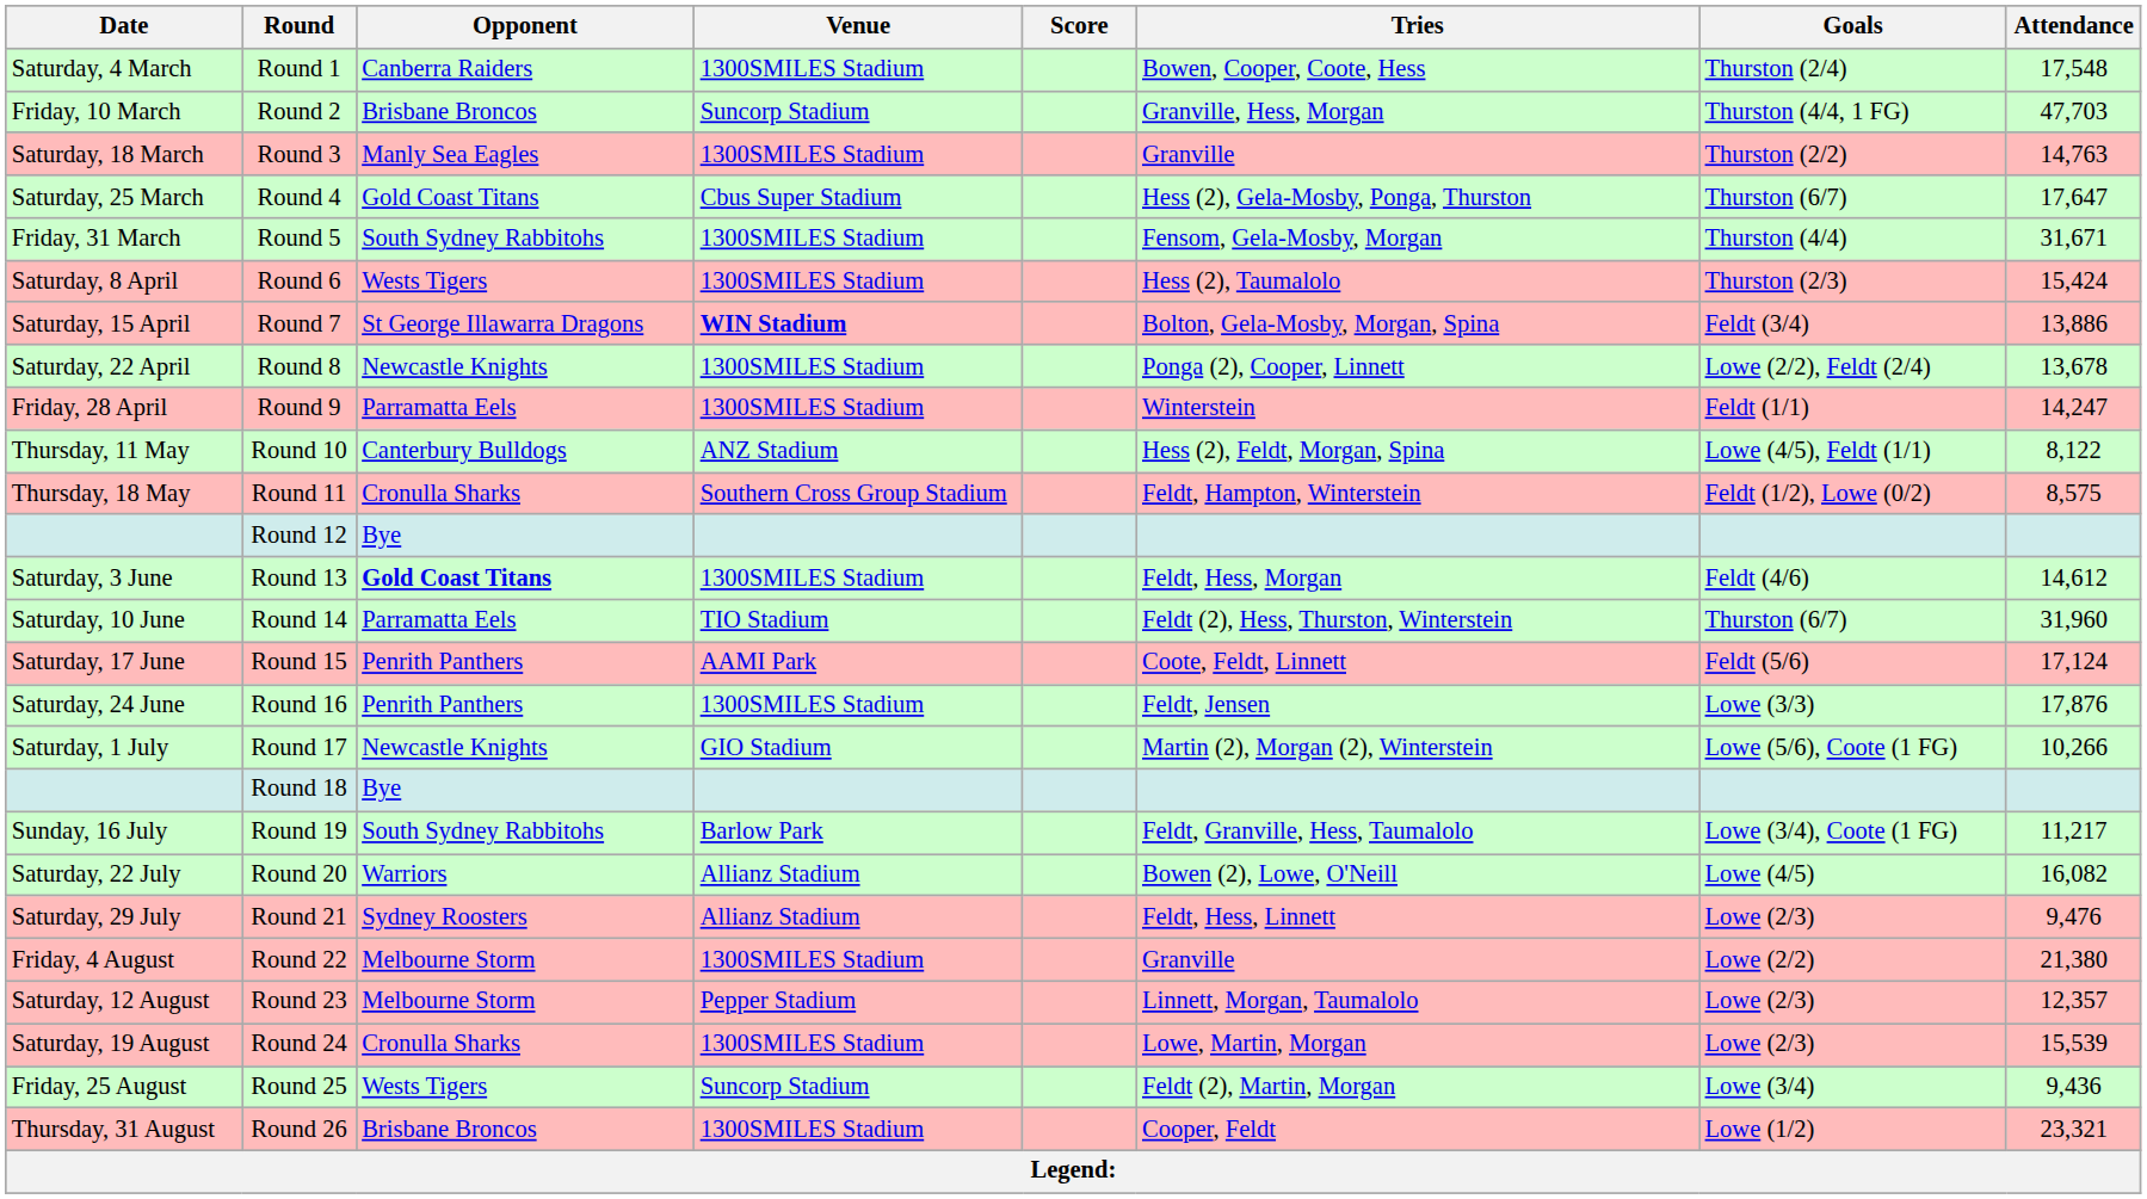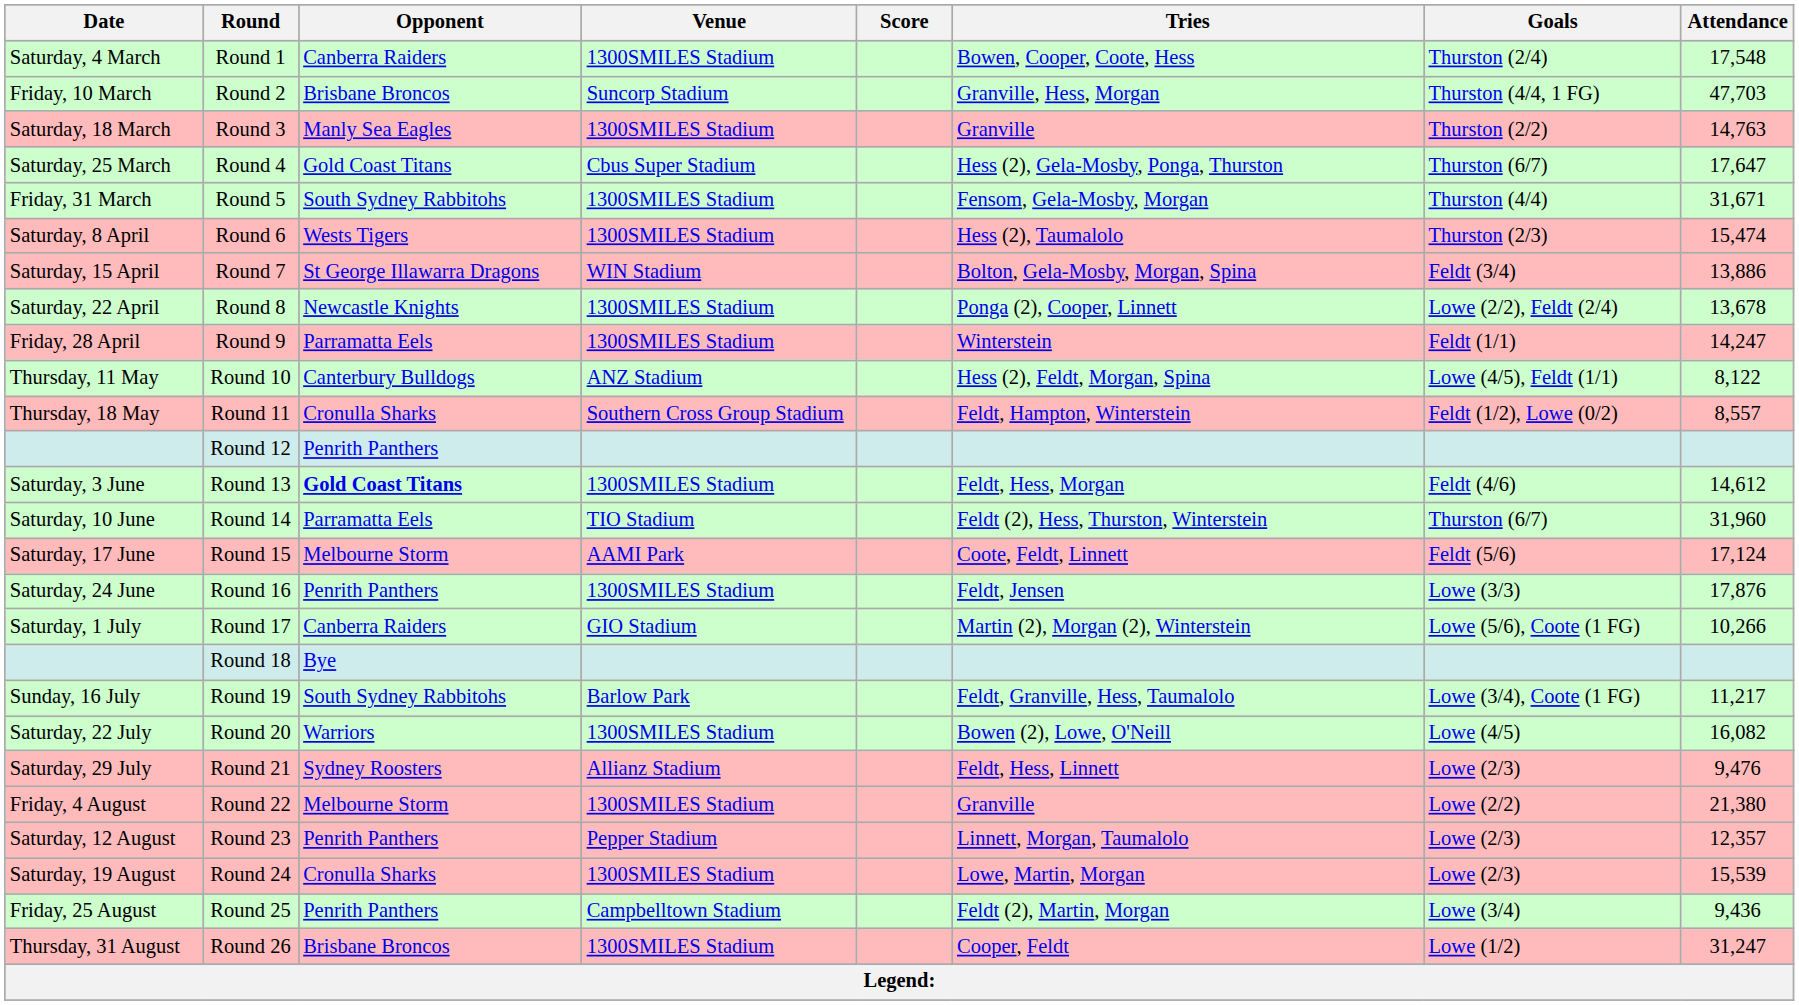 <table class="wikitable" style="font-size:75%;">
 <tr>
 <th style="width:110px;">Date</th>
 <th style="width:50px;">Round</th>
 <th style="width:160px;">Opponent</th>
 <th style="width:155px;">Venue</th>
 <th style="width:50px;">Score</th>
 <th style="width:270px;">Tries</th>
 <th style="width:145px;">Goals</th>
 <th style="width:60px;">Attendance</th>
 </tr>
 <tr style="background:#cfc;">
 <td>Saturday, 4 March</td>
 <td style="text-align:center;">Round 1</td>
 <td> <a href='#'>Canberra Raiders</a></td>
 <td><a href='#'>1300SMILES Stadium</a></td>
 <td style="text-align:center;"></td>
 <td><a href='#'>Bowen</a>, <a href='#'>Cooper</a>, <a href='#'>Coote</a>, <a href='#'>Hess</a></td>
 <td><a href='#'>Thurston</a> (2/4)</td>
 <td style="text-align:center;">17,548</td>
 </tr>
 <tr style="background:#cfc;">
 <td>Friday, 10 March</td>
 <td style="text-align:center;">Round 2</td>
 <td> <a href='#'>Brisbane Broncos</a></td>
 <td><a href='#'>Suncorp Stadium</a></td>
 <td style="text-align:center;"></td>
 <td><a href='#'>Granville</a>, <a href='#'>Hess</a>, <a href='#'>Morgan</a></td>
 <td><a href='#'>Thurston</a> (4/4, 1 FG)</td>
 <td style="text-align:center;">47,703</td>
 </tr>
 <tr style="background:#fbb;">
 <td>Saturday, 18 March</td>
 <td style="text-align:center;">Round 3</td>
 <td> <a href='#'>Manly Sea Eagles</a></td>
 <td><a href='#'>1300SMILES Stadium</a></td>
 <td style="text-align:center;"></td>
 <td><a href='#'>Granville</a></td>
 <td><a href='#'>Thurston</a> (2/2)</td>
 <td style="text-align:center;">14,763</td>
 </tr>
 <tr style="background:#cfc;">
 <td>Saturday, 25 March</td>
 <td style="text-align:center;">Round 4</td>
 <td> <a href='#'>Gold Coast Titans</a></td>
 <td><a href='#'>Cbus Super Stadium</a></td>
 <td style="text-align:center;"></td>
 <td><a href='#'>Hess</a> (2), <a href='#'>Gela-Mosby</a>, <a href='#'>Ponga</a>, <a href='#'>Thurston</a></td>
 <td><a href='#'>Thurston</a> (6/7)</td>
 <td style="text-align:center;">17,647</td>
 </tr>
 <tr style="background:#cfc;">
 <td>Friday, 31 March</td>
 <td style="text-align:center;">Round 5</td>
 <td> <a href='#'>South Sydney Rabbitohs</a></td>
 <td><a href='#'>1300SMILES Stadium</a></td>
 <td style="text-align:center;"></td>
 <td><a href='#'>Fensom</a>, <a href='#'>Gela-Mosby</a>, <a href='#'>Morgan</a></td>
 <td><a href='#'>Thurston</a> (4/4)</td>
 <td style="text-align:center;">31,671</td>
 </tr>
 <tr style="background:#fbb;">
 <td>Saturday, 8 April</td>
 <td style="text-align:center;">Round 6</td>
 <td> <a href='#'>Wests Tigers</a></td>
 <td><a href='#'>1300SMILES Stadium</a></td>
 <td style="text-align:center;"></td>
 <td><a href='#'>Hess</a> (2), <a href='#'>Taumalolo</a></td>
 <td><a href='#'>Thurston</a> (2/3)</td>
-<td style="text-align:center;">15,424</td>
+<td style="text-align:center;">15,474</td>
 </tr>
 <tr style="background:#fbb;">
 <td>Saturday, 15 April</td>
 <td style="text-align:center;">Round 7</td>
 <td> <a href='#'>St George Illawarra Dragons</a></td>
-<td><strong><a href='#'>WIN Stadium</a></strong></td>
+<td><a href='#'>WIN Stadium</a></td>
 <td style="text-align:center;"></td>
 <td><a href='#'>Bolton</a>, <a href='#'>Gela-Mosby</a>, <a href='#'>Morgan</a>, <a href='#'>Spina</a></td>
 <td><a href='#'>Feldt</a> (3/4)</td>
 <td style="text-align:center;">13,886</td>
 </tr>
 <tr style="background:#cfc;">
 <td>Saturday, 22 April</td>
 <td style="text-align:center;">Round 8</td>
 <td> <a href='#'>Newcastle Knights</a></td>
 <td><a href='#'>1300SMILES Stadium</a></td>
 <td style="text-align:center;"></td>
 <td><a href='#'>Ponga</a> (2), <a href='#'>Cooper</a>, <a href='#'>Linnett</a></td>
 <td><a href='#'>Lowe</a> (2/2), <a href='#'>Feldt</a> (2/4)</td>
 <td style="text-align:center;">13,678</td>
 </tr>
 <tr style="background:#fbb;">
 <td>Friday, 28 April</td>
 <td style="text-align:center;">Round 9</td>
 <td> <a href='#'>Parramatta Eels</a></td>
 <td><a href='#'>1300SMILES Stadium</a></td>
 <td style="text-align:center;"></td>
 <td><a href='#'>Winterstein</a></td>
 <td><a href='#'>Feldt</a> (1/1)</td>
 <td style="text-align:center;">14,247</td>
 </tr>
 <tr style="background:#cfc;">
 <td>Thursday, 11 May</td>
 <td style="text-align:center;">Round 10</td>
 <td> <a href='#'>Canterbury Bulldogs</a></td>
 <td><a href='#'>ANZ Stadium</a></td>
 <td style="text-align:center;"></td>
 <td><a href='#'>Hess</a> (2), <a href='#'>Feldt</a>, <a href='#'>Morgan</a>, <a href='#'>Spina</a></td>
 <td><a href='#'>Lowe</a> (4/5), <a href='#'>Feldt</a> (1/1)</td>
 <td style="text-align:center;">8,122</td>
 </tr>
 <tr style="background:#fbb;">
 <td>Thursday, 18 May</td>
 <td style="text-align:center;">Round 11</td>
 <td> <a href='#'>Cronulla Sharks</a></td>
 <td><a href='#'>Southern Cross Group Stadium</a></td>
 <td style="text-align:center;"></td>
 <td><a href='#'>Feldt</a>, <a href='#'>Hampton</a>, <a href='#'>Winterstein</a></td>
 <td><a href='#'>Feldt</a> (1/2), <a href='#'>Lowe</a> (0/2)</td>
-<td style="text-align:center;">8,575</td>
+<td style="text-align:center;">8,557</td>
 </tr>
 <tr style="background:#cfecec;">
 <td></td>
 <td style="text-align:center;">Round 12</td>
-<td><a href='#'>Bye</a></td>
+<td> <a href='#'>Penrith Panthers</a></td>
 <td></td>
 <td></td>
 <td></td>
 <td></td>
 <td></td>
 </tr>
 <tr style="background:#cfc;">
 <td>Saturday, 3 June</td>
 <td style="text-align:center;">Round 13</td>
 <td><strong> <a href='#'>Gold Coast Titans</a></strong></td>
 <td><a href='#'>1300SMILES Stadium</a></td>
 <td style="text-align:center;"></td>
 <td><a href='#'>Feldt</a>, <a href='#'>Hess</a>, <a href='#'>Morgan</a></td>
 <td><a href='#'>Feldt</a> (4/6)</td>
 <td style="text-align:center;">14,612</td>
 </tr>
 <tr style="background:#cfc;">
 <td>Saturday, 10 June</td>
 <td style="text-align:center;">Round 14</td>
 <td> <a href='#'>Parramatta Eels</a></td>
 <td><a href='#'>TIO Stadium</a></td>
 <td style="text-align:center;"></td>
 <td><a href='#'>Feldt</a> (2), <a href='#'>Hess</a>, <a href='#'>Thurston</a>, <a href='#'>Winterstein</a></td>
 <td><a href='#'>Thurston</a> (6/7)</td>
 <td style="text-align:center;">31,960</td>
 </tr>
 <tr style="background:#fbb;">
 <td>Saturday, 17 June</td>
 <td style="text-align:center;">Round 15</td>
-<td> <a href='#'>Penrith Panthers</a></td>
+<td> <a href='#'>Melbourne Storm</a></td>
 <td><a href='#'>AAMI Park</a></td>
 <td style="text-align:center;"></td>
 <td><a href='#'>Coote</a>, <a href='#'>Feldt</a>, <a href='#'>Linnett</a></td>
 <td><a href='#'>Feldt</a> (5/6)</td>
 <td style="text-align:center;">17,124</td>
 </tr>
 <tr style="background:#cfc;">
 <td>Saturday, 24 June</td>
 <td style="text-align:center;">Round 16</td>
 <td> <a href='#'>Penrith Panthers</a></td>
 <td><a href='#'>1300SMILES Stadium</a></td>
 <td style="text-align:center;"></td>
 <td><a href='#'>Feldt</a>, <a href='#'>Jensen</a></td>
 <td><a href='#'>Lowe</a> (3/3)</td>
 <td style="text-align:center;">17,876</td>
 </tr>
 <tr style="background:#cfc;">
 <td>Saturday, 1 July</td>
 <td style="text-align:center;">Round 17</td>
-<td> <a href='#'>Newcastle Knights</a></td>
+<td> <a href='#'>Canberra Raiders</a></td>
 <td><a href='#'>GIO Stadium</a></td>
 <td style="text-align:center;"></td>
 <td><a href='#'>Martin</a> (2), <a href='#'>Morgan</a> (2), <a href='#'>Winterstein</a></td>
 <td><a href='#'>Lowe</a> (5/6), <a href='#'>Coote</a> (1 FG)</td>
 <td style="text-align:center;">10,266</td>
 </tr>
 <tr style="background:#cfecec;">
 <td></td>
 <td style="text-align:center;">Round 18</td>
 <td><a href='#'>Bye</a></td>
 <td></td>
 <td></td>
 <td></td>
 <td></td>
 <td></td>
 </tr>
 <tr style="background:#cfc;">
 <td>Sunday, 16 July</td>
 <td style="text-align:center;">Round 19</td>
 <td> <a href='#'>South Sydney Rabbitohs</a></td>
 <td><a href='#'>Barlow Park</a></td>
 <td style="text-align:center;"></td>
 <td><a href='#'>Feldt</a>, <a href='#'>Granville</a>, <a href='#'>Hess</a>, <a href='#'>Taumalolo</a></td>
 <td><a href='#'>Lowe</a> (3/4), <a href='#'>Coote</a> (1 FG)</td>
 <td style="text-align:center;">11,217</td>
 </tr>
 <tr style="background:#cfc;">
 <td>Saturday, 22 July</td>
 <td style="text-align:center;">Round 20</td>
 <td> <a href='#'>Warriors</a></td>
-<td><a href='#'>Allianz Stadium</a></td>
+<td><a href='#'>1300SMILES Stadium</a></td>
 <td style="text-align:center;"></td>
 <td><a href='#'>Bowen</a> (2), <a href='#'>Lowe</a>, <a href='#'>O'Neill</a></td>
 <td><a href='#'>Lowe</a> (4/5)</td>
 <td style="text-align:center;">16,082</td>
 </tr>
 <tr style="background:#fbb;">
 <td>Saturday, 29 July</td>
 <td style="text-align:center;">Round 21</td>
 <td> <a href='#'>Sydney Roosters</a></td>
 <td><a href='#'>Allianz Stadium</a></td>
 <td style="text-align:center;"></td>
 <td><a href='#'>Feldt</a>, <a href='#'>Hess</a>, <a href='#'>Linnett</a></td>
 <td><a href='#'>Lowe</a> (2/3)</td>
 <td style="text-align:center;">9,476</td>
 </tr>
 <tr style="background:#fbb;">
 <td>Friday, 4 August</td>
 <td style="text-align:center;">Round 22</td>
 <td> <a href='#'>Melbourne Storm</a></td>
 <td><a href='#'>1300SMILES Stadium</a></td>
 <td style="text-align:center;"></td>
 <td><a href='#'>Granville</a></td>
 <td><a href='#'>Lowe</a> (2/2)</td>
 <td style="text-align:center;">21,380</td>
 </tr>
 <tr style="background:#fbb;">
 <td>Saturday, 12 August</td>
 <td style="text-align:center;">Round 23</td>
-<td> <a href='#'>Melbourne Storm</a></td>
+<td> <a href='#'>Penrith Panthers</a></td>
 <td><a href='#'>Pepper Stadium</a></td>
 <td style="text-align:center;"></td>
 <td><a href='#'>Linnett</a>, <a href='#'>Morgan</a>, <a href='#'>Taumalolo</a></td>
 <td><a href='#'>Lowe</a> (2/3)</td>
 <td style="text-align:center;">12,357</td>
 </tr>
 <tr style="background:#fbb;">
 <td>Saturday, 19 August</td>
 <td style="text-align:center;">Round 24</td>
 <td> <a href='#'>Cronulla Sharks</a></td>
 <td><a href='#'>1300SMILES Stadium</a></td>
 <td style="text-align:center;"></td>
 <td><a href='#'>Lowe</a>, <a href='#'>Martin</a>, <a href='#'>Morgan</a></td>
 <td><a href='#'>Lowe</a> (2/3)</td>
 <td style="text-align:center;">15,539</td>
 </tr>
 <tr style="background:#cfc;">
 <td>Friday, 25 August</td>
 <td style="text-align:center;">Round 25</td>
-<td> <a href='#'>Wests Tigers</a></td>
-<td><a href='#'>Suncorp Stadium</a></td>
+<td> <a href='#'>Penrith Panthers</a></td>
+<td><a href='#'>Campbelltown Stadium</a></td>
 <td style="text-align:center;"></td>
 <td><a href='#'>Feldt</a> (2), <a href='#'>Martin</a>, <a href='#'>Morgan</a></td>
 <td><a href='#'>Lowe</a> (3/4)</td>
 <td style="text-align:center;">9,436</td>
 </tr>
 <tr style="background:#fbb;">
 <td>Thursday, 31 August</td>
 <td style="text-align:center;">Round 26</td>
 <td> <a href='#'>Brisbane Broncos</a></td>
 <td><a href='#'>1300SMILES Stadium</a></td>
 <td style="text-align:center;"></td>
 <td><a href='#'>Cooper</a>, <a href='#'>Feldt</a></td>
 <td><a href='#'>Lowe</a> (1/2)</td>
-<td style="text-align:center;">23,321</td>
+<td style="text-align:center;">31,247</td>
 </tr>
 <tr>
 <th colspan="11"><strong>Legend</strong>:    </th>
 </tr>
 </table>
